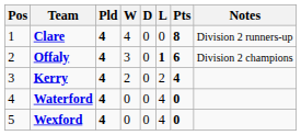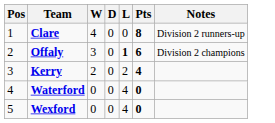 <table class="wikitable">
 <tr>
 <th>Pos</th>
 <th>Team</th>
-<th>Pld</th>
 <th>W</th>
 <th>D</th>
 <th>L</th>
 <th>Pts</th>
 <th>Notes</th>
 </tr>
 <tr>
 <td>1</td>
 <td><strong> <a href='#'>Clare</a></strong></td>
-<td><strong>4</strong></td>
 <td>4</td>
 <td>0</td>
 <td>0</td>
 <td><strong>8</strong></td>
 <td><small>Division 2 runners-up</small></td>
 </tr>
 <tr>
 <td>2</td>
 <td><strong> <a href='#'>Offaly</a></strong></td>
-<td><strong>4</strong></td>
 <td>3</td>
 <td>0</td>
 <td><strong>1</strong></td>
 <td><strong>6</strong></td>
 <td><small>Division 2 champions</small></td>
 </tr>
 <tr>
 <td>3</td>
 <td><strong> <a href='#'>Kerry</a></strong></td>
-<td><strong>4</strong></td>
 <td>2</td>
 <td>0</td>
 <td>2</td>
 <td><strong>4</strong></td>
 <td></td>
 </tr>
 <tr>
 <td>4</td>
 <td><strong> <a href='#'>Waterford</a></strong></td>
-<td><strong>4</strong></td>
 <td>0</td>
 <td>0</td>
 <td>4</td>
 <td><strong>0</strong></td>
 <td></td>
 </tr>
 <tr>
 <td>5</td>
 <td><strong> <a href='#'>Wexford</a></strong></td>
-<td><strong>4</strong></td>
 <td>0</td>
 <td>0</td>
 <td>4</td>
 <td><strong>0</strong></td>
 <td></td>
 </tr>
 </table>
